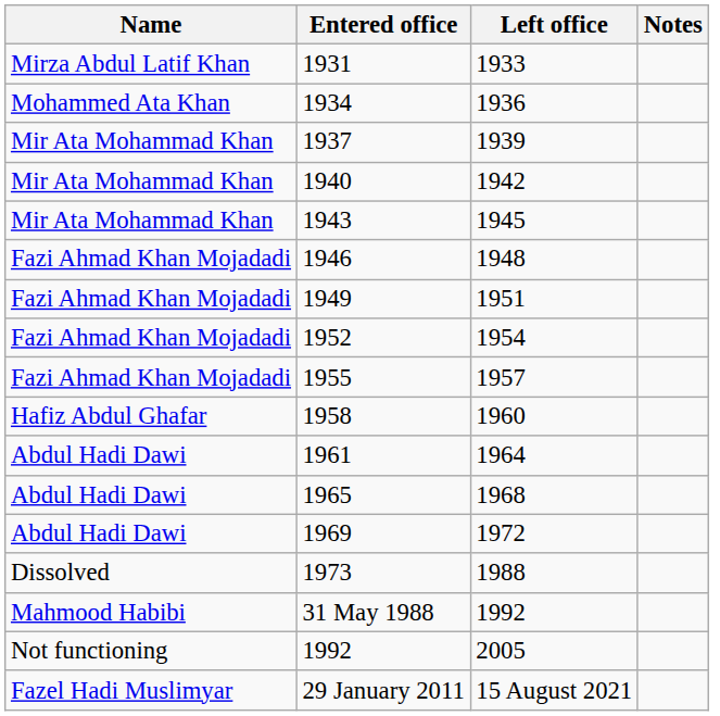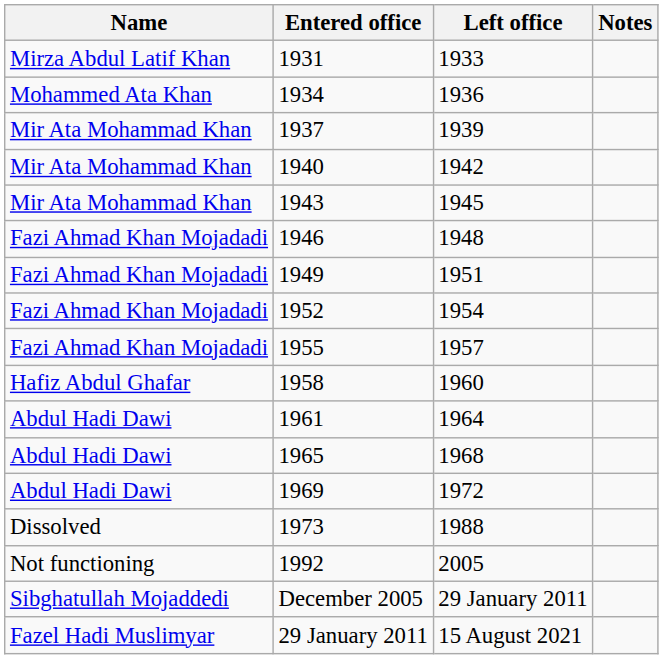 <table class="wikitable">
 <tr>
 <th>Name</th>
 <th>Entered office</th>
 <th>Left office</th>
 <th>Notes</th>
 </tr>
 <tr>
 <td><a href='#'>Mirza Abdul Latif Khan</a></td>
 <td>1931</td>
 <td>1933</td>
 <td></td>
 </tr>
 <tr>
 <td><a href='#'>Mohammed Ata Khan</a></td>
 <td>1934</td>
 <td>1936</td>
 <td></td>
 </tr>
 <tr>
 <td><a href='#'>Mir Ata Mohammad Khan</a></td>
 <td>1937</td>
 <td>1939</td>
 <td></td>
 </tr>
 <tr>
 <td><a href='#'>Mir Ata Mohammad Khan</a></td>
 <td>1940</td>
 <td>1942</td>
 <td></td>
 </tr>
 <tr>
 <td><a href='#'>Mir Ata Mohammad Khan</a></td>
 <td>1943</td>
 <td>1945</td>
 <td></td>
 </tr>
 <tr>
 <td><a href='#'>Fazi Ahmad Khan Mojadadi</a></td>
 <td>1946</td>
 <td>1948</td>
 <td></td>
 </tr>
 <tr>
 <td><a href='#'>Fazi Ahmad Khan Mojadadi</a></td>
 <td>1949</td>
 <td>1951</td>
 <td></td>
 </tr>
 <tr>
 <td><a href='#'>Fazi Ahmad Khan Mojadadi</a></td>
 <td>1952</td>
 <td>1954</td>
 <td></td>
 </tr>
 <tr>
 <td><a href='#'>Fazi Ahmad Khan Mojadadi</a></td>
 <td>1955</td>
 <td>1957</td>
 <td></td>
 </tr>
 <tr>
 <td><a href='#'>Hafiz Abdul Ghafar</a></td>
 <td>1958</td>
 <td>1960</td>
 <td></td>
 </tr>
 <tr>
 <td><a href='#'>Abdul Hadi Dawi</a></td>
 <td>1961</td>
 <td>1964</td>
 <td></td>
 </tr>
 <tr>
 <td><a href='#'>Abdul Hadi Dawi</a></td>
 <td>1965</td>
 <td>1968</td>
 <td></td>
 </tr>
 <tr>
 <td><a href='#'>Abdul Hadi Dawi</a></td>
 <td>1969</td>
 <td>1972</td>
 <td></td>
 </tr>
 <tr>
 <td>Dissolved</td>
 <td>1973</td>
 <td>1988</td>
 <td></td>
 </tr>
 <tr>
-<td><a href='#'>Mahmood Habibi</a></td>
-<td>31 May 1988</td>
+<td>Not functioning</td>
 <td>1992</td>
+<td>2005</td>
 <td></td>
 </tr>
 <tr>
-<td>Not functioning</td>
-<td>1992</td>
-<td>2005</td>
+<td><a href='#'>Sibghatullah Mojaddedi</a></td>
+<td>December 2005</td>
+<td>29 January 2011</td>
 <td></td>
 </tr>
 <tr>
 <td><a href='#'>Fazel Hadi Muslimyar</a></td>
 <td>29 January 2011</td>
 <td>15 August 2021</td>
 <td></td>
 </tr>
 </table>
